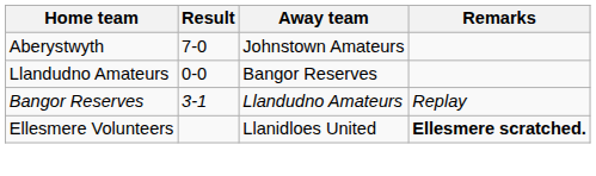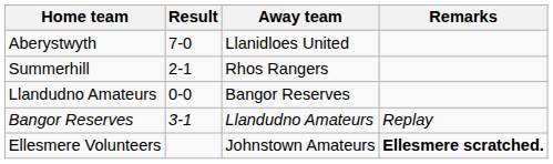 <table class="wikitable">
 <tr>
 <th>Home team</th>
 <th>Result</th>
 <th>Away team</th>
 <th>Remarks</th>
 </tr>
 <tr>
 <td>Aberystwyth</td>
 <td>7-0</td>
-<td>Johnstown Amateurs</td>
+<td>Llanidloes United</td>
+<td></td>
+</tr>
+<tr>
+<td>Summerhill</td>
+<td>2-1</td>
+<td>Rhos Rangers</td>
 <td></td>
 </tr>
 <tr>
 <td>Llandudno Amateurs</td>
 <td>0-0</td>
 <td>Bangor Reserves</td>
 <td></td>
 </tr>
 <tr>
 <td><em>Bangor Reserves</em></td>
 <td><em>3-1</em></td>
 <td><em>Llandudno Amateurs</em></td>
 <td><em>Replay</em></td>
 </tr>
 <tr>
 <td> Ellesmere Volunteers</td>
 <td></td>
-<td>Llanidloes United</td>
+<td>Johnstown Amateurs</td>
 <td><strong>Ellesmere scratched.</strong></td>
 </tr>
 </table>
